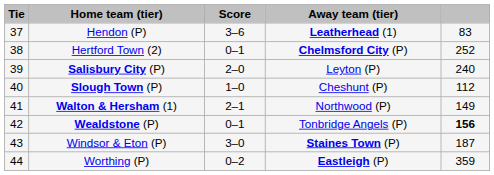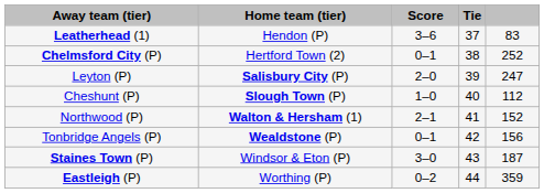 <table class="wikitable" style="width: 600px; background:WhiteSmoke; text-align:center; font-size:90%">
 <tr>
-<td scope="col" style="width:  5.00%; background:silver;"><strong>Tie</strong></td>
+<td scope="col" style="width: 36.25%; background:silver;"><strong>Away team (tier)</strong></td>
 <td scope="col" style="width: 36.25%; background:silver;"><strong>Home team (tier)</strong></td>
 <td scope="col" style="width: 12.50%; background:silver;"><strong>Score</strong></td>
-<td scope="col" style="width: 36.25%; background:silver;"><strong>Away team (tier)</strong></td>
+<td scope="col" style="width:  5.00%; background:silver;"><strong>Tie</strong></td>
 <td scope="col" style="width: 10.00%; background:silver;"><strong></strong></td>
 </tr>
 <tr>
-<td>37</td>
+<td><strong><a href='#'>Leatherhead</a></strong> (1)</td>
 <td><a href='#'>Hendon</a> (P)</td>
 <td>3–6 </td>
-<td><strong><a href='#'>Leatherhead</a></strong> (1)</td>
+<td>37</td>
 <td>83</td>
 </tr>
 <tr>
-<td>38</td>
+<td><strong><a href='#'>Chelmsford City</a></strong> (P)</td>
 <td><a href='#'>Hertford Town</a> (2)</td>
 <td>0–1</td>
-<td><strong><a href='#'>Chelmsford City</a></strong> (P)</td>
+<td>38</td>
 <td>252</td>
 </tr>
 <tr>
-<td>39</td>
+<td><a href='#'>Leyton</a> (P)</td>
 <td><strong><a href='#'>Salisbury City</a></strong> (P)</td>
 <td>2–0</td>
-<td><a href='#'>Leyton</a> (P)</td>
-<td>240</td>
+<td>39</td>
+<td>247</td>
 </tr>
 <tr>
-<td>40</td>
+<td><a href='#'>Cheshunt</a> (P)</td>
 <td><strong><a href='#'>Slough Town</a></strong> (P)</td>
 <td>1–0</td>
-<td><a href='#'>Cheshunt</a> (P)</td>
+<td>40</td>
 <td>112</td>
 </tr>
 <tr>
-<td>41</td>
+<td><a href='#'>Northwood</a> (P)</td>
 <td><strong><a href='#'>Walton & Hersham</a></strong> (1)</td>
 <td>2–1</td>
-<td><a href='#'>Northwood</a> (P)</td>
-<td>149</td>
+<td>41</td>
+<td>152</td>
 </tr>
 <tr>
-<td>42</td>
+<td><a href='#'>Tonbridge Angels</a> (P)</td>
 <td><strong><a href='#'>Wealdstone</a></strong> (P)</td>
 <td>0–1</td>
-<td><a href='#'>Tonbridge Angels</a> (P)</td>
-<td><strong>156</strong></td>
+<td>42</td>
+<td>156</td>
 </tr>
 <tr>
-<td>43</td>
+<td><strong><a href='#'>Staines Town</a></strong> (P)</td>
 <td><a href='#'>Windsor & Eton</a> (P)</td>
 <td>3–0</td>
-<td><strong><a href='#'>Staines Town</a></strong> (P)</td>
+<td>43</td>
 <td>187</td>
 </tr>
 <tr>
-<td>44</td>
+<td><strong><a href='#'>Eastleigh</a></strong> (P)</td>
 <td><a href='#'>Worthing</a> (P)</td>
 <td>0–2</td>
-<td><strong><a href='#'>Eastleigh</a></strong> (P)</td>
+<td>44</td>
 <td>359</td>
 </tr>
 </table>
